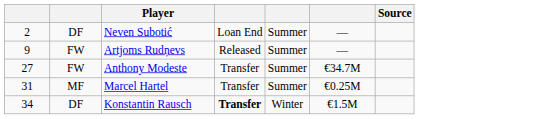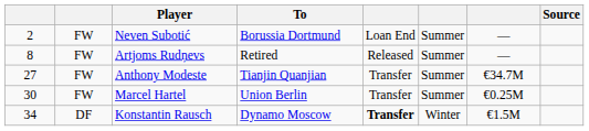 <table class="wikitable" style="text-align:center;">
 <tr>
 <th style="width:56px;"></th>
 <th style="width:64px;"></th>
 <th style="width:150px;">Player</th>
+<th style="width:150px;">To</th>
 <th></th>
 <th></th>
 <th style="width:84px;"></th>
 <th>Source</th>
 </tr>
 <tr>
 <td>2</td>
-<td>DF</td>
+<td>FW</td>
 <td align="left"> <a href='#'>Neven Subotić</a></td>
+<td style="text-align:left"> <a href='#'>Borussia Dortmund</a></td>
 <td>Loan End</td>
 <td>Summer</td>
 <td>—</td>
 <td></td>
 </tr>
 <tr>
-<td>9</td>
+<td>8</td>
 <td>FW</td>
 <td align="left"> <a href='#'>Artjoms Rudņevs</a></td>
+<td style="text-align:left">Retired</td>
 <td>Released</td>
 <td>Summer</td>
 <td>—</td>
 <td></td>
 </tr>
 <tr>
 <td>27</td>
 <td>FW</td>
 <td align="left"> <a href='#'>Anthony Modeste</a></td>
+<td style="text-align:left"> <a href='#'>Tianjin Quanjian</a></td>
 <td>Transfer</td>
 <td>Summer</td>
 <td>€34.7M</td>
 <td></td>
 </tr>
 <tr>
-<td>31</td>
-<td>MF</td>
+<td>30</td>
+<td>FW</td>
 <td align="left"> <a href='#'>Marcel Hartel</a></td>
+<td style="text-align:left"> <a href='#'>Union Berlin</a></td>
 <td>Transfer</td>
 <td>Summer</td>
 <td>€0.25M</td>
 <td></td>
 </tr>
 <tr>
 <td>34</td>
 <td>DF</td>
 <td align="left"> <a href='#'>Konstantin Rausch</a></td>
+<td style="text-align:left"> <a href='#'>Dynamo Moscow</a></td>
 <td><strong>Transfer</strong></td>
 <td>Winter</td>
 <td>€1.5M</td>
 <td></td>
 </tr>
 </table>
